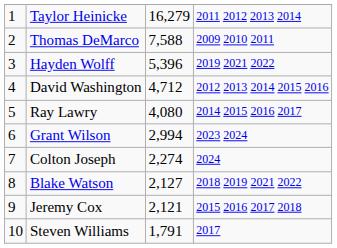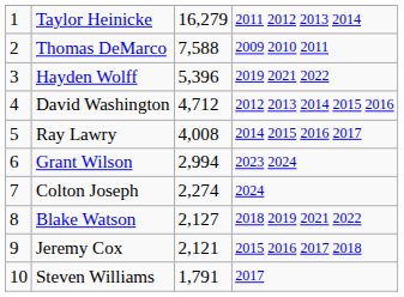 <table class="wikitable">
 <tr>
 </tr>
 <tr>
 <td>1</td>
 <td><a href='#'>Taylor Heinicke</a></td>
 <td><abbr>16,279</abbr></td>
 <td style="font-size:80%;"><a href='#'>2011</a> <a href='#'>2012</a> <a href='#'>2013</a> <a href='#'>2014</a></td>
 </tr>
 <tr>
 <td>2</td>
 <td><a href='#'>Thomas DeMarco</a></td>
 <td><abbr>7,588</abbr></td>
 <td style="font-size:80%;"><a href='#'>2009</a> <a href='#'>2010</a> <a href='#'>2011</a></td>
 </tr>
 <tr>
 <td>3</td>
 <td><a href='#'>Hayden Wolff</a></td>
 <td><abbr>5,396</abbr></td>
 <td style="font-size:80%;"><a href='#'>2019</a> <a href='#'>2021</a> <a href='#'>2022</a></td>
 </tr>
 <tr>
 <td>4</td>
 <td>David Washington</td>
 <td><abbr>4,712</abbr></td>
 <td style="font-size:80%;"><a href='#'>2012</a> <a href='#'>2013</a> <a href='#'>2014</a> <a href='#'>2015</a> <a href='#'>2016</a></td>
 </tr>
 <tr>
 <td>5</td>
 <td>Ray Lawry</td>
-<td><abbr>4,080</abbr></td>
+<td><abbr>4,008</abbr></td>
 <td style="font-size:80%;"><a href='#'>2014</a> <a href='#'>2015</a> <a href='#'>2016</a> <a href='#'>2017</a></td>
 </tr>
 <tr>
 <td>6</td>
 <td><a href='#'>Grant Wilson</a></td>
 <td><abbr>2,994</abbr></td>
 <td style="font-size:80%;"><a href='#'>2023</a> <a href='#'>2024</a></td>
 </tr>
 <tr>
 <td>7</td>
 <td>Colton Joseph</td>
 <td><abbr>2,274</abbr></td>
 <td style="font-size:80%;"><a href='#'>2024</a></td>
 </tr>
 <tr>
 <td>8</td>
 <td><a href='#'>Blake Watson</a></td>
 <td><abbr>2,127</abbr></td>
 <td style="font-size:80%;"><a href='#'>2018</a> <a href='#'>2019</a> <a href='#'>2021</a> <a href='#'>2022</a></td>
 </tr>
 <tr>
 <td>9</td>
 <td>Jeremy Cox</td>
 <td><abbr>2,121</abbr></td>
 <td style="font-size:80%;"><a href='#'>2015</a> <a href='#'>2016</a> <a href='#'>2017</a> <a href='#'>2018</a></td>
 </tr>
 <tr>
 <td>10</td>
 <td>Steven Williams</td>
 <td><abbr>1,791</abbr></td>
 <td style="font-size:80%;"><a href='#'>2017</a></td>
 </tr>
 </table>
